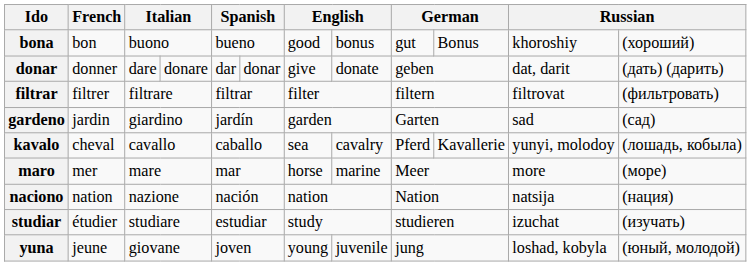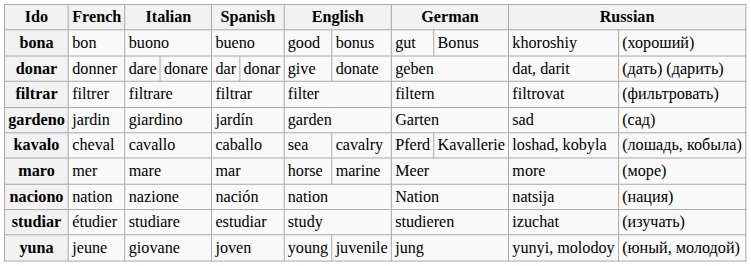 <table class="wikitable">
 <tr>
 <th>Ido</th>
 <th>French</th>
 <th colspan="2">Italian</th>
 <th colspan="2">Spanish</th>
 <th colspan="2">English</th>
 <th colspan="2">German</th>
 <th colspan="2">Russian</th>
 </tr>
 <tr>
 <th>bona</th>
 <td>bon</td>
 <td colspan="2">buono</td>
 <td colspan="2">bueno</td>
 <td>good</td>
 <td>bonus</td>
 <td>gut</td>
 <td>Bonus</td>
 <td>khoroshiy</td>
 <td>(хороший)</td>
 </tr>
 <tr>
 <th>donar</th>
 <td>donner</td>
 <td>dare</td>
 <td>donare</td>
 <td>dar</td>
 <td>donar</td>
 <td>give</td>
 <td>donate</td>
 <td colspan="2">geben</td>
 <td>dat, darit</td>
 <td>(дать) (дарить)</td>
 </tr>
 <tr>
 <th>filtrar</th>
 <td>filtrer</td>
 <td colspan="2">filtrare</td>
 <td colspan="2">filtrar</td>
 <td colspan="2">filter</td>
 <td colspan="2">filtern</td>
 <td>filtrovat</td>
 <td>(фильтровать)</td>
 </tr>
 <tr>
 <th>gardeno</th>
 <td>jardin</td>
 <td colspan="2">giardino</td>
 <td colspan="2">jardín</td>
 <td colspan="2">garden</td>
 <td colspan="2">Garten</td>
 <td>sad</td>
 <td>(caд)</td>
 </tr>
 <tr>
 <th>kavalo</th>
 <td>cheval</td>
 <td colspan="2">cavallo</td>
 <td colspan="2">caballo</td>
 <td>sea</td>
 <td>cavalry</td>
 <td>Pferd</td>
 <td>Kavallerie</td>
-<td>yunyi, molodoy</td>
+<td>loshad, kobyla</td>
 <td>(лошадь, кобыла)</td>
 </tr>
 <tr>
 <th>maro</th>
 <td>mer</td>
 <td colspan="2">mare</td>
 <td colspan="2">mar</td>
 <td>horse</td>
 <td>marine</td>
 <td colspan="2">Meer</td>
 <td>more</td>
 <td>(море)</td>
 </tr>
 <tr>
 <th>naciono</th>
 <td>nation</td>
 <td colspan="2">nazione</td>
 <td colspan="2">nación</td>
 <td colspan="2">nation</td>
 <td colspan="2">Nation</td>
 <td>natsija</td>
 <td>(нация)</td>
 </tr>
 <tr>
 <th>studiar</th>
 <td>étudier</td>
 <td colspan="2">studiare</td>
 <td colspan="2">estudiar</td>
 <td colspan="2">study</td>
 <td colspan="2">studieren</td>
 <td>izuchat</td>
 <td>(изучать)</td>
 </tr>
 <tr>
 <th>yuna</th>
 <td>jeune</td>
 <td colspan="2">giovane</td>
 <td colspan="2">joven</td>
 <td>young</td>
 <td>juvenile</td>
 <td colspan="2">jung</td>
-<td>loshad, kobyla</td>
+<td>yunyi, molodoy</td>
 <td>(юный, молодой)</td>
 </tr>
 </table>
